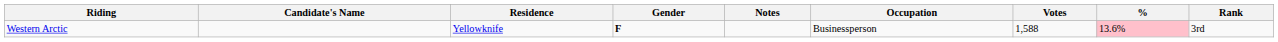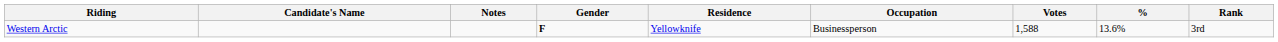 <table class="wikitable sortable" width="100%">
 <tr>
 <th>Riding<br></th>
 <th>Candidate's Name</th>
+<th>Notes</th>
+<th>Gender</th>
 <th>Residence</th>
-<th>Gender</th>
-<th>Notes</th>
 <th>Occupation</th>
 <th>Votes</th>
 <th>%</th>
 <th>Rank</th>
 </tr>
 <tr>
 <td><a href='#'>Western Arctic</a></td>
 <td></td>
+<td></td>
+<td><strong>F</strong></td>
 <td><a href='#'>Yellowknife</a></td>
-<td><strong>F</strong></td>
-<td></td>
 <td>Businessperson</td>
 <td>1,588</td>
-<td style="background: pink;">13.6%</td>
+<td>13.6%</td>
 <td>3rd</td>
 </tr>
 </table>
